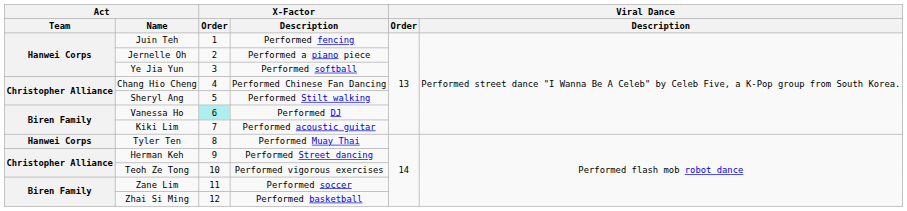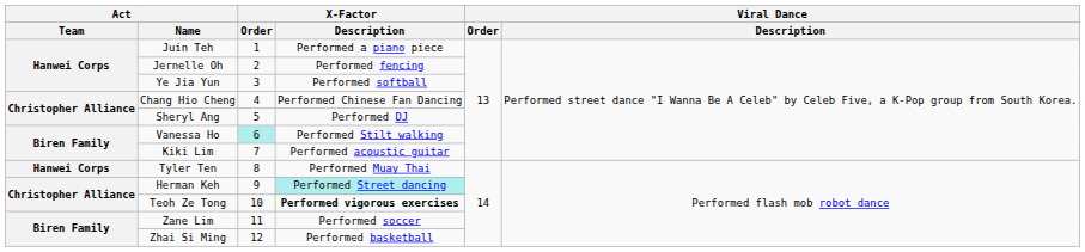 <table class= "wikitable plainrowheaders" style="text-align: center;">
 <tr>
 <th style="width:150px;" colspan=2>Act</th>
 <th colspan=2>X-Factor</th>
 <th colspan=2>Viral Dance</th>
 </tr>
 <tr>
 <th>Team</th>
 <th>Name</th>
 <th>Order</th>
 <th>Description</th>
 <th>Order</th>
 <th>Description</th>
 </tr>
 <tr>
 <th rowspan=3>Hanwei Corps</th>
 <td>Juin Teh</td>
 <td>1</td>
-<td>Performed <a href='#'>fencing</a></td>
+<td>Performed a <a href='#'>piano</a> piece</td>
 <td rowspan=7>13</td>
 <td rowspan=7>Performed street dance "I Wanna Be A Celeb" by Celeb Five, a K-Pop group from South Korea.</td>
 </tr>
 <tr>
 <td>Jernelle Oh</td>
 <td>2</td>
-<td>Performed a <a href='#'>piano</a> piece</td>
+<td>Performed <a href='#'>fencing</a></td>
 </tr>
 <tr>
 <td>Ye Jia Yun</td>
 <td>3</td>
 <td>Performed <a href='#'>softball</a></td>
 </tr>
 <tr>
 <th rowspan=2>Christopher Alliance</th>
 <td>Chang Hio Cheng</td>
 <td>4</td>
 <td>Performed Chinese Fan Dancing</td>
 </tr>
 <tr>
 <td>Sheryl Ang</td>
 <td>5</td>
-<td>Performed <a href='#'>Stilt walking</a></td>
+<td>Performed <a href='#'>DJ</a></td>
 </tr>
 <tr>
 <th rowspan=2>Biren Family</th>
 <td>Vanessa Ho</td>
 <td style="background: paleturquoise;">6</td>
-<td>Performed <a href='#'>DJ</a></td>
+<td>Performed <a href='#'>Stilt walking</a></td>
 </tr>
 <tr>
 <td>Kiki Lim</td>
 <td>7</td>
 <td>Performed <a href='#'>acoustic guitar</a></td>
 </tr>
 <tr>
 <th>Hanwei Corps</th>
 <td>Tyler Ten</td>
 <td>8</td>
 <td>Performed <a href='#'>Muay Thai</a></td>
 <td rowspan=5>14</td>
 <td rowspan=5>Performed flash mob <a href='#'>robot dance</a></td>
 </tr>
 <tr>
 <th rowspan=2>Christopher Alliance</th>
 <td>Herman Keh</td>
 <td>9</td>
-<td>Performed <a href='#'>Street dancing</a></td>
+<td style="background: paleturquoise;">Performed <a href='#'>Street dancing</a></td>
 </tr>
 <tr>
 <td>Teoh Ze Tong</td>
 <td>10</td>
-<td>Performed vigorous exercises</td>
+<td><strong>Performed vigorous exercises</strong></td>
 </tr>
 <tr>
 <th rowspan=2>Biren Family</th>
 <td>Zane Lim</td>
 <td>11</td>
 <td>Performed <a href='#'>soccer</a></td>
 </tr>
 <tr>
 <td>Zhai Si Ming</td>
 <td>12</td>
 <td>Performed <a href='#'>basketball</a></td>
 </tr>
 </table>
